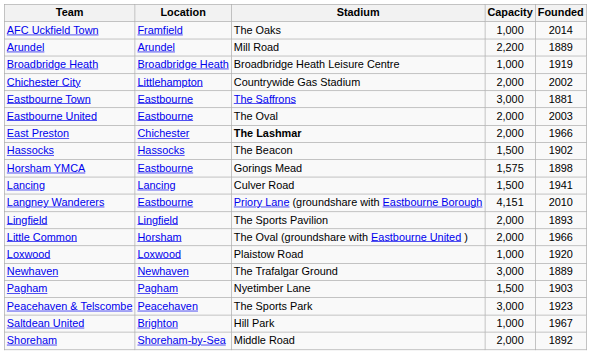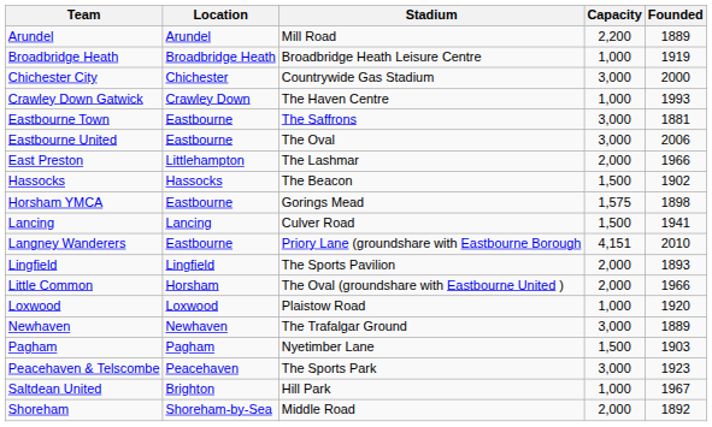 <table class="wikitable sortable">
 <tr>
 <th>Team</th>
 <th>Location</th>
 <th>Stadium</th>
 <th>Capacity</th>
 <th>Founded</th>
-</tr>
-<tr>
-<td><a href='#'>AFC Uckfield Town</a></td>
-<td><a href='#'>Framfield</a></td>
-<td>The Oaks</td>
-<td align="center">1,000</td>
-<td align="center">2014</td>
 </tr>
 <tr>
 <td><a href='#'>Arundel</a></td>
 <td><a href='#'>Arundel</a></td>
 <td>Mill Road</td>
 <td align="center">2,200</td>
 <td align="center">1889</td>
 </tr>
 <tr>
 <td><a href='#'>Broadbridge Heath</a></td>
 <td><a href='#'>Broadbridge Heath</a></td>
 <td>Broadbridge Heath Leisure Centre</td>
 <td align="center">1,000</td>
 <td align="center">1919</td>
 </tr>
 <tr>
 <td><a href='#'>Chichester City</a></td>
-<td><a href='#'>Littlehampton</a> </td>
+<td><a href='#'>Chichester</a></td>
 <td>Countrywide Gas Stadium</td>
-<td align="center">2,000</td>
-<td align="center">2002</td>
+<td align="center">3,000</td>
+<td align="center">2000</td>
+</tr>
+<tr>
+<td><a href='#'>Crawley Down Gatwick</a></td>
+<td><a href='#'>Crawley Down</a></td>
+<td>The Haven Centre</td>
+<td align="center">1,000</td>
+<td align="center">1993</td>
 </tr>
 <tr>
 <td><a href='#'>Eastbourne Town</a></td>
 <td><a href='#'>Eastbourne</a></td>
 <td><a href='#'>The Saffrons</a></td>
 <td align="center">3,000</td>
 <td align="center">1881</td>
 </tr>
 <tr>
 <td><a href='#'>Eastbourne United</a></td>
 <td><a href='#'>Eastbourne</a></td>
 <td>The Oval</td>
-<td align="center">2,000</td>
-<td align="center">2003</td>
+<td align="center">3,000</td>
+<td align="center">2006</td>
 </tr>
 <tr>
 <td><a href='#'>East Preston</a></td>
-<td><a href='#'>Chichester</a></td>
-<td><strong>The Lashmar</strong></td>
+<td><a href='#'>Littlehampton</a> </td>
+<td>The Lashmar</td>
 <td align="center">2,000</td>
 <td align="center">1966</td>
 </tr>
 <tr>
 <td><a href='#'>Hassocks</a></td>
 <td><a href='#'>Hassocks</a></td>
 <td>The Beacon</td>
 <td align="center">1,500</td>
 <td align="center">1902</td>
 </tr>
 <tr>
 <td><a href='#'>Horsham YMCA</a></td>
 <td><a href='#'>Eastbourne</a></td>
 <td>Gorings Mead</td>
 <td align="center">1,575</td>
 <td align="center">1898</td>
 </tr>
 <tr>
 <td><a href='#'>Lancing</a></td>
 <td><a href='#'>Lancing</a></td>
 <td>Culver Road</td>
 <td align="center">1,500</td>
 <td align="center">1941</td>
 </tr>
 <tr>
 <td><a href='#'>Langney Wanderers</a></td>
 <td><a href='#'>Eastbourne</a> </td>
 <td><a href='#'>Priory Lane</a> (groundshare with <a href='#'>Eastbourne Borough</a></td>
 <td align="center">4,151</td>
 <td align="center">2010</td>
 </tr>
 <tr>
 <td><a href='#'>Lingfield</a></td>
 <td><a href='#'>Lingfield</a></td>
 <td>The Sports Pavilion</td>
 <td align="center">2,000</td>
 <td align="center">1893</td>
 </tr>
 <tr>
 <td><a href='#'>Little Common</a></td>
 <td><a href='#'>Horsham</a></td>
 <td>The Oval (groundshare with <a href='#'>Eastbourne United</a> )</td>
 <td align="center">2,000</td>
 <td align="center">1966</td>
 </tr>
 <tr>
 <td><a href='#'>Loxwood</a></td>
 <td><a href='#'>Loxwood</a></td>
 <td>Plaistow Road</td>
 <td align="center">1,000</td>
 <td align="center">1920</td>
 </tr>
 <tr>
 <td><a href='#'>Newhaven</a></td>
 <td><a href='#'>Newhaven</a></td>
 <td>The Trafalgar Ground</td>
 <td align="center">3,000</td>
 <td align="center">1889</td>
 </tr>
 <tr>
 <td><a href='#'>Pagham</a></td>
 <td><a href='#'>Pagham</a></td>
 <td>Nyetimber Lane</td>
 <td align="center">1,500</td>
 <td align="center">1903</td>
 </tr>
 <tr>
 <td><a href='#'>Peacehaven & Telscombe</a></td>
 <td><a href='#'>Peacehaven</a></td>
 <td>The Sports Park</td>
 <td align="center">3,000</td>
 <td align="center">1923</td>
 </tr>
 <tr>
 <td><a href='#'>Saltdean United</a></td>
 <td><a href='#'>Brighton</a> </td>
 <td>Hill Park</td>
 <td align="center">1,000</td>
 <td align="center">1967</td>
 </tr>
 <tr>
 <td><a href='#'>Shoreham</a></td>
 <td><a href='#'>Shoreham-by-Sea</a></td>
 <td>Middle Road</td>
 <td align="center">2,000</td>
 <td align="center">1892</td>
 </tr>
 </table>
